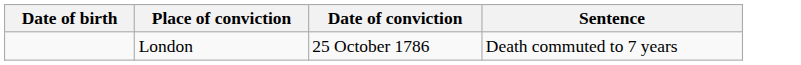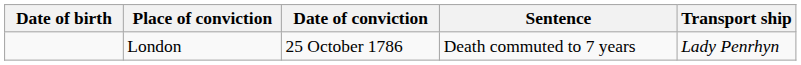 <table class="wikitable sortable plainrowheaders" style="width=1024px;">
 <tr>
 <th style="width: 15%;">Date of birth</th>
 <th style="width: 20%;">Place of conviction</th>
 <th style="width: 20%;">Date of conviction</th>
 <th style="width: 30%;">Sentence</th>
+<th style="width: 15%;">Transport ship</th>
 </tr>
 <tr>
 <td></td>
 <td>London</td>
 <td>25 October 1786</td>
 <td>Death commuted to 7 years</td>
+<td><em>Lady Penrhyn</em></td>
 </tr>
 </table>
